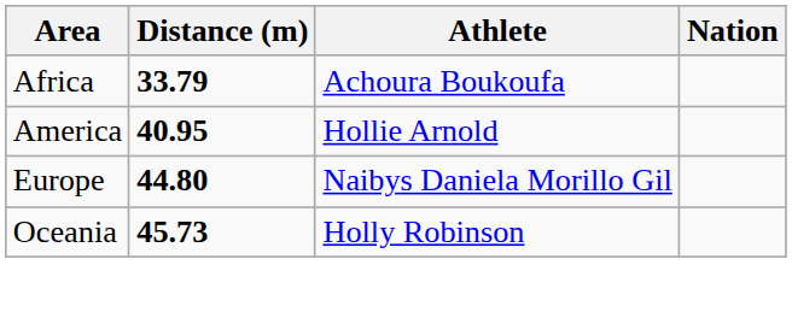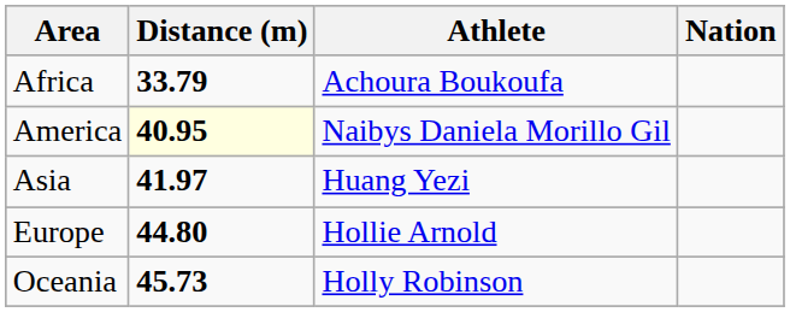 <table class="wikitable">
 <tr>
 <th>Area</th>
 <th>Distance (m)</th>
 <th>Athlete</th>
 <th>Nation</th>
 </tr>
 <tr>
 <td>Africa</td>
 <td><strong>33.79</strong></td>
 <td><a href='#'>Achoura Boukoufa</a></td>
 <td></td>
 </tr>
 <tr>
 <td>America</td>
-<td><strong>40.95</strong></td>
-<td><a href='#'>Hollie Arnold</a></td>
+<td style="background: lightyellow;"><strong>40.95</strong></td>
+<td><a href='#'>Naibys Daniela Morillo Gil</a></td>
+<td></td>
+</tr>
+<tr>
+<td>Asia</td>
+<td><strong>41.97</strong></td>
+<td><a href='#'>Huang Yezi</a></td>
 <td></td>
 </tr>
 <tr>
 <td>Europe</td>
 <td><strong>44.80</strong></td>
-<td><a href='#'>Naibys Daniela Morillo Gil</a></td>
+<td><a href='#'>Hollie Arnold</a></td>
 <td></td>
 </tr>
 <tr>
 <td>Oceania</td>
 <td><strong>45.73</strong> </td>
 <td><a href='#'>Holly Robinson</a></td>
 <td></td>
 </tr>
 </table>
